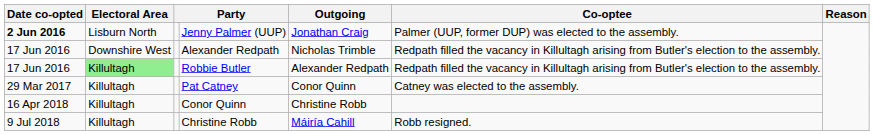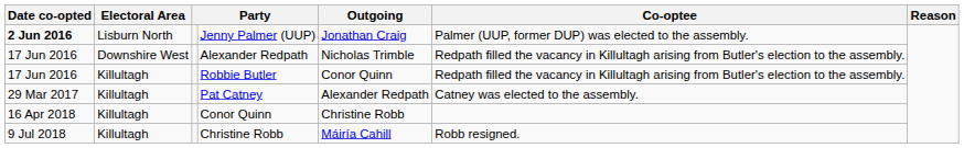 <table class="wikitable" style="font-size: 95%; font-size: 95%">
 <tr>
 <th>Date co-opted</th>
 <th>Electoral Area</th>
 <th colspan="2">Party</th>
 <th>Outgoing</th>
 <th>Co-optee</th>
 <th>Reason</th>
 </tr>
 <tr>
 <td><strong>2 Jun 2016</strong></td>
 <td>Lisburn North</td>
 <td></td>
 <td><a href='#'>Jenny Palmer</a> (UUP)</td>
 <td><a href='#'>Jonathan Craig</a></td>
 <td>Palmer (UUP, former DUP) was elected to the assembly.</td>
 </tr>
 <tr>
 <td>17 Jun 2016</td>
 <td>Downshire West</td>
 <td></td>
 <td>Alexander Redpath</td>
 <td>Nicholas Trimble</td>
 <td>Redpath filled the vacancy in Killultagh arising from Butler's election to the assembly.</td>
 </tr>
 <tr>
 <td>17 Jun 2016</td>
-<td style="background: lightgreen;">Killultagh</td>
+<td>Killultagh</td>
 <td></td>
 <td><a href='#'>Robbie Butler</a></td>
-<td>Alexander Redpath</td>
+<td>Conor Quinn</td>
 <td>Redpath filled the vacancy in Killultagh arising from Butler's election to the assembly.</td>
 </tr>
 <tr>
 <td>29 Mar 2017</td>
 <td>Killultagh</td>
 <td></td>
 <td><a href='#'>Pat Catney</a></td>
-<td>Conor Quinn</td>
+<td>Alexander Redpath</td>
 <td>Catney was elected to the assembly.</td>
 </tr>
 <tr>
 <td>16 Apr 2018</td>
 <td>Killultagh</td>
 <td></td>
 <td>Conor Quinn</td>
 <td>Christine Robb</td>
 <td></td>
 </tr>
 <tr>
 <td>9 Jul 2018</td>
 <td>Killultagh</td>
 <td></td>
 <td>Christine Robb</td>
 <td><a href='#'>Máiría Cahill</a></td>
 <td>Robb resigned.</td>
 </tr>
 </table>
